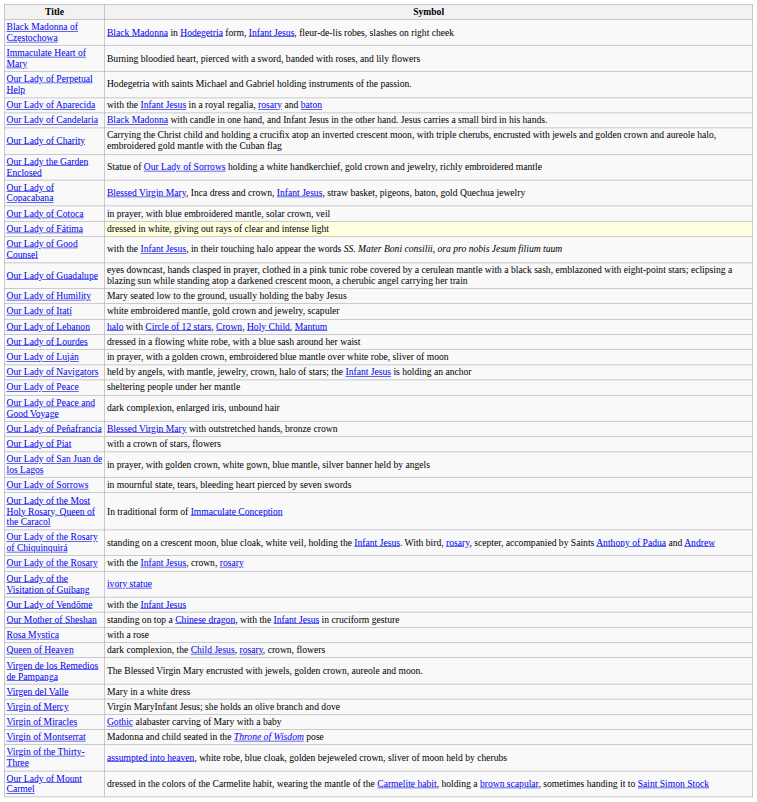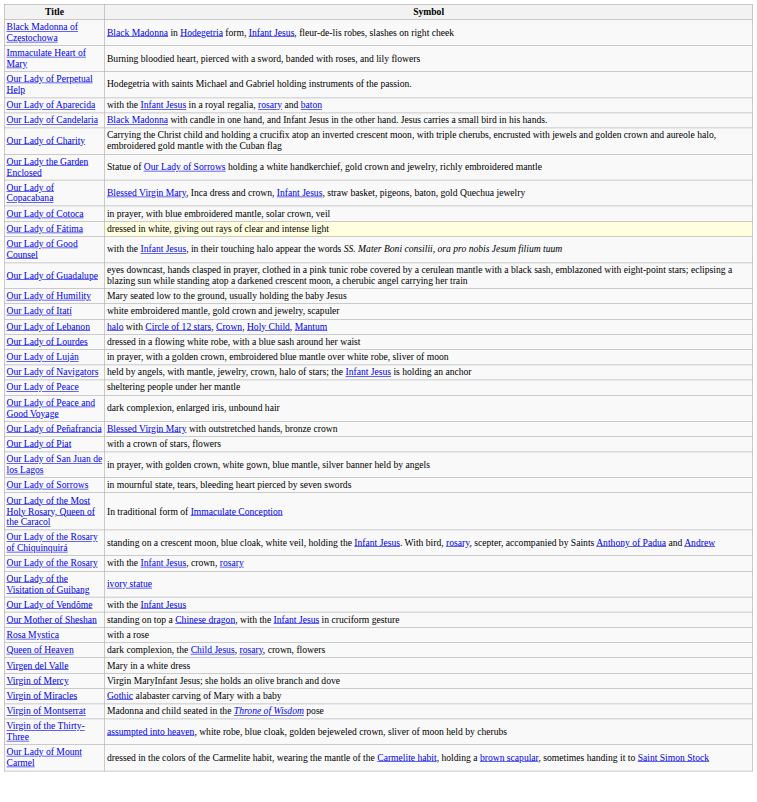 <table class="wikitable">
 <tr>
 <th scope="col" style="width: 10em;">Title</th>
 <th scope="col">Symbol</th>
 </tr>
 <tr>
 <td><a href='#'>Black Madonna of Częstochowa</a></td>
 <td><a href='#'>Black Madonna</a> in <a href='#'>Hodegetria</a> form, <a href='#'>Infant Jesus</a>, fleur-de-lis robes, slashes on right cheek</td>
 </tr>
 <tr>
 <td><a href='#'>Immaculate Heart of Mary</a></td>
 <td>Burning bloodied heart, pierced with a sword, banded with roses, and lily flowers</td>
 </tr>
 <tr>
 <td><a href='#'>Our Lady of Perpetual Help</a></td>
 <td>Hodegetria with saints Michael and Gabriel holding instruments of the passion.</td>
 </tr>
 <tr>
 <td><a href='#'>Our Lady of Aparecida</a></td>
 <td>with the <a href='#'>Infant Jesus</a> in a royal regalia, <a href='#'>rosary</a> and <a href='#'>baton</a></td>
 </tr>
 <tr>
 <td><a href='#'>Our Lady of Candelaria</a></td>
 <td><a href='#'>Black Madonna</a> with candle in one hand, and Infant Jesus in the other hand. Jesus carries a small bird in his hands.</td>
 </tr>
 <tr>
 <td><a href='#'>Our Lady of Charity</a></td>
 <td>Carrying the Christ child and holding a crucifix atop an inverted crescent moon, with triple cherubs, encrusted with jewels and golden crown and aureole halo, embroidered gold mantle with the Cuban flag</td>
 </tr>
 <tr>
 <td><a href='#'>Our Lady the Garden Enclosed</a></td>
 <td>Statue of <a href='#'>Our Lady of Sorrows</a> holding a white handkerchief, gold crown and jewelry, richly embroidered mantle</td>
 </tr>
 <tr>
 <td><a href='#'>Our Lady of Copacabana</a></td>
 <td><a href='#'>Blessed Virgin Mary</a>, Inca dress and crown, <a href='#'>Infant Jesus</a>, straw basket, pigeons, baton, gold Quechua jewelry</td>
 </tr>
 <tr>
 <td><a href='#'>Our Lady of Cotoca</a></td>
 <td>in prayer, with blue embroidered mantle, solar crown, veil</td>
 </tr>
 <tr>
 <td><a href='#'>Our Lady of Fátima</a></td>
 <td style="background: lightyellow;">dressed in white, giving out rays of clear and intense light</td>
 </tr>
 <tr>
 <td><a href='#'>Our Lady of Good Counsel</a></td>
 <td>with the <a href='#'>Infant Jesus</a>, in their touching halo appear the words <em>SS. Mater Boni consilii, ora pro nobis Jesum filium tuum</em></td>
 </tr>
 <tr>
 <td><a href='#'>Our Lady of Guadalupe</a></td>
 <td>eyes downcast, hands clasped in prayer, clothed in a pink tunic robe covered by a cerulean mantle with a black sash, emblazoned with eight-point stars; eclipsing a blazing sun while standing atop a darkened crescent moon, a cherubic angel carrying her train</td>
 </tr>
 <tr>
 <td><a href='#'>Our Lady of Humility</a></td>
 <td>Mary seated low to the ground, usually holding the baby Jesus</td>
 </tr>
 <tr>
 <td><a href='#'>Our Lady of Itatí</a></td>
 <td>white embroidered mantle, gold crown and jewelry, scapuler</td>
 </tr>
 <tr>
 <td><a href='#'>Our Lady of Lebanon</a></td>
 <td><a href='#'>halo</a> with <a href='#'>Circle of 12 stars</a>, <a href='#'>Crown</a>, <a href='#'>Holy Child</a>, <a href='#'>Mantum</a></td>
 </tr>
 <tr>
 <td><a href='#'>Our Lady of Lourdes</a></td>
 <td>dressed in a flowing white robe, with a blue sash around her waist</td>
 </tr>
 <tr>
 <td><a href='#'>Our Lady of Luján</a></td>
 <td>in prayer, with a golden crown, embroidered blue mantle over white robe, sliver of moon</td>
 </tr>
 <tr>
 <td><a href='#'>Our Lady of Navigators</a></td>
 <td>held by angels, with mantle, jewelry, crown, halo of stars; the <a href='#'>Infant Jesus</a> is holding an anchor </td>
 </tr>
 <tr>
 <td><a href='#'>Our Lady of Peace</a></td>
 <td>sheltering people under her mantle</td>
 </tr>
 <tr>
 <td><a href='#'>Our Lady of Peace and Good Voyage</a></td>
 <td>dark complexion, enlarged iris, unbound hair</td>
 </tr>
 <tr>
 <td><a href='#'>Our Lady of Peñafrancia</a></td>
 <td><a href='#'>Blessed Virgin Mary</a> with outstretched hands, bronze crown</td>
 </tr>
 <tr>
 <td><a href='#'>Our Lady of Piat</a></td>
 <td>with a crown of stars, flowers</td>
 </tr>
 <tr>
 <td><a href='#'>Our Lady of San Juan de los Lagos</a></td>
 <td>in prayer, with golden crown, white gown, blue mantle, silver banner held by angels</td>
 </tr>
 <tr>
 <td><a href='#'>Our Lady of Sorrows</a></td>
 <td>in mournful state, tears, bleeding heart pierced by seven swords </td>
 </tr>
 <tr>
 <td><a href='#'>Our Lady of the Most Holy Rosary, Queen of the Caracol</a></td>
 <td>In traditional form of <a href='#'>Immaculate Conception</a></td>
 </tr>
 <tr>
 <td><a href='#'>Our Lady of the Rosary of Chiquinquirá</a></td>
 <td>standing on a crescent moon, blue cloak, white veil, holding the <a href='#'>Infant Jesus</a>. With bird, <a href='#'>rosary</a>, scepter, accompanied by Saints <a href='#'>Anthony of Padua</a> and <a href='#'>Andrew</a></td>
 </tr>
 <tr>
 <td><a href='#'>Our Lady of the Rosary</a></td>
 <td>with the <a href='#'>Infant Jesus</a>, crown, <a href='#'>rosary</a></td>
 </tr>
 <tr>
 <td><a href='#'>Our Lady of the Visitation of Guibang</a></td>
 <td><a href='#'>ivory statue</a></td>
 </tr>
 <tr>
 <td><a href='#'>Our Lady of Vendôme</a></td>
 <td>with the <a href='#'>Infant Jesus</a></td>
 </tr>
 <tr>
 <td><a href='#'>Our Mother of Sheshan</a></td>
 <td>standing on top a <a href='#'>Chinese dragon</a>, with the <a href='#'>Infant Jesus</a> in cruciform gesture</td>
 </tr>
 <tr>
 <td><a href='#'>Rosa Mystica</a></td>
 <td>with a rose</td>
 </tr>
 <tr>
 <td><a href='#'>Queen of Heaven</a></td>
 <td>dark complexion, the <a href='#'>Child Jesus</a>, <a href='#'>rosary</a>, crown, flowers</td>
 </tr>
 <tr>
-<td><a href='#'>Virgen de los Remedios de Pampanga</a></td>
-<td>The Blessed Virgin Mary encrusted with jewels, golden crown, aureole and moon.</td>
-</tr>
-<tr>
 <td><a href='#'>Virgen del Valle</a></td>
 <td>Mary in a white dress</td>
 </tr>
 <tr>
 <td><a href='#'>Virgin of Mercy</a></td>
 <td>Virgin MaryInfant Jesus; she holds an olive branch and dove</td>
 </tr>
 <tr>
 <td><a href='#'>Virgin of Miracles</a></td>
 <td><a href='#'>Gothic</a> alabaster carving of Mary with a baby</td>
 </tr>
 <tr>
 <td><a href='#'>Virgin of Montserrat</a></td>
 <td>Madonna and child seated in the <em><a href='#'>Throne of Wisdom</a></em> pose</td>
 </tr>
 <tr>
 <td><a href='#'>Virgin of the Thirty-Three</a></td>
 <td><a href='#'>assumpted into heaven</a>, white robe, blue cloak, golden bejeweled crown, sliver of moon held by cherubs<br></td>
 </tr>
 <tr>
 <td><a href='#'>Our Lady of Mount Carmel</a></td>
 <td>dressed in the colors of the Carmelite habit, wearing the mantle of the <a href='#'>Carmelite habit</a>, holding a <a href='#'>brown scapular</a>, sometimes handing it to <a href='#'>Saint Simon Stock</a></td>
 </tr>
 </table>
